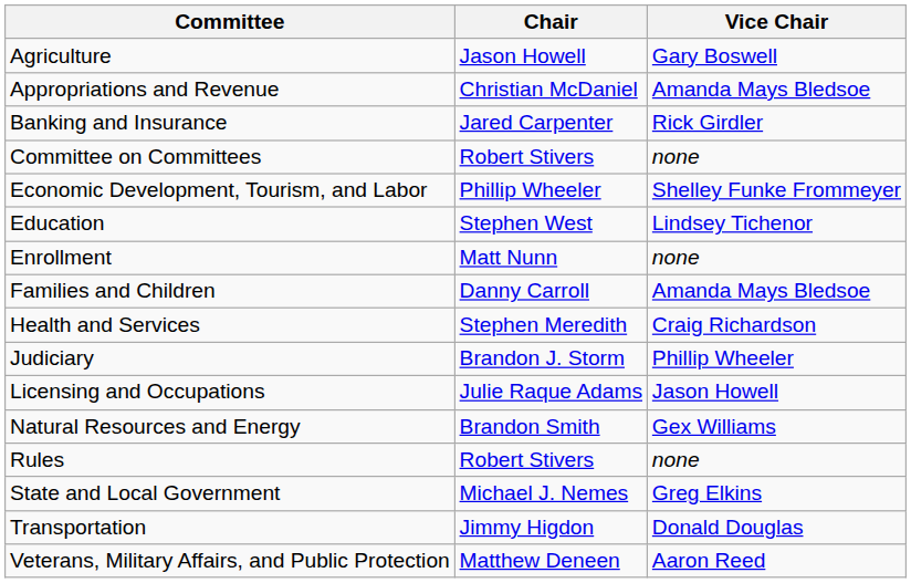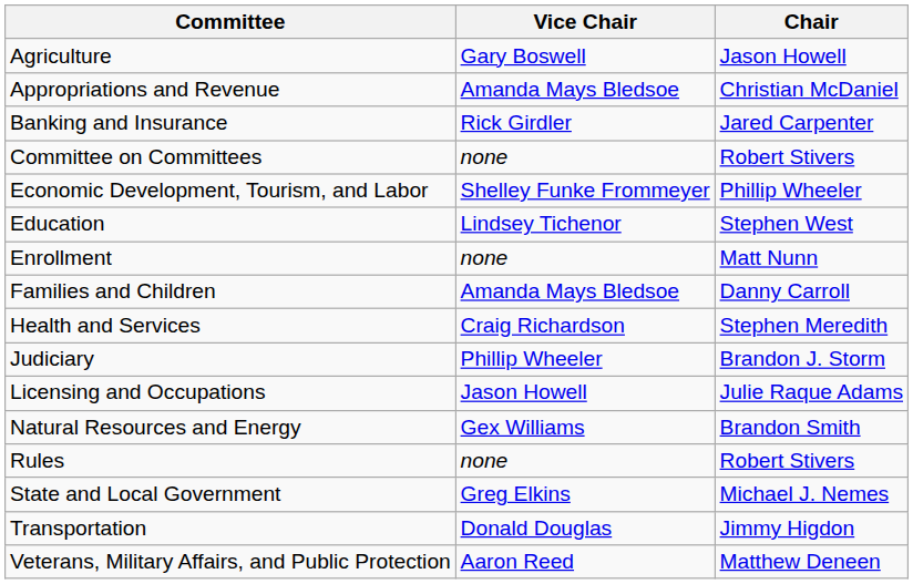 <table class="wikitable">
 <tr>
 <th>Committee</th>
+<th>Vice Chair</th>
 <th>Chair</th>
-<th>Vice Chair</th>
 </tr>
 <tr>
 <td>Agriculture</td>
+<td><a href='#'>Gary Boswell</a></td>
 <td><a href='#'>Jason Howell</a></td>
-<td><a href='#'>Gary Boswell</a></td>
 </tr>
 <tr>
 <td>Appropriations and Revenue</td>
+<td><a href='#'>Amanda Mays Bledsoe</a></td>
 <td><a href='#'>Christian McDaniel</a></td>
-<td><a href='#'>Amanda Mays Bledsoe</a></td>
 </tr>
 <tr>
 <td>Banking and Insurance</td>
+<td><a href='#'>Rick Girdler</a></td>
 <td><a href='#'>Jared Carpenter</a></td>
-<td><a href='#'>Rick Girdler</a></td>
 </tr>
 <tr>
 <td>Committee on Committees</td>
+<td><em>none</em></td>
 <td><a href='#'>Robert Stivers</a></td>
-<td><em>none</em></td>
 </tr>
 <tr>
 <td>Economic Development, Tourism, and Labor</td>
+<td><a href='#'>Shelley Funke Frommeyer</a></td>
 <td><a href='#'>Phillip Wheeler</a></td>
-<td><a href='#'>Shelley Funke Frommeyer</a></td>
 </tr>
 <tr>
 <td>Education</td>
+<td><a href='#'>Lindsey Tichenor</a></td>
 <td><a href='#'>Stephen West</a></td>
-<td><a href='#'>Lindsey Tichenor</a></td>
 </tr>
 <tr>
 <td>Enrollment</td>
+<td><em>none</em></td>
 <td><a href='#'>Matt Nunn</a></td>
-<td><em>none</em></td>
 </tr>
 <tr>
 <td>Families and Children</td>
+<td><a href='#'>Amanda Mays Bledsoe</a></td>
 <td><a href='#'>Danny Carroll</a></td>
-<td><a href='#'>Amanda Mays Bledsoe</a></td>
 </tr>
 <tr>
 <td>Health and Services</td>
+<td><a href='#'>Craig Richardson</a></td>
 <td><a href='#'>Stephen Meredith</a></td>
-<td><a href='#'>Craig Richardson</a></td>
 </tr>
 <tr>
 <td>Judiciary</td>
+<td><a href='#'>Phillip Wheeler</a></td>
 <td><a href='#'>Brandon J. Storm</a></td>
-<td><a href='#'>Phillip Wheeler</a></td>
 </tr>
 <tr>
 <td>Licensing and Occupations</td>
+<td><a href='#'>Jason Howell</a></td>
 <td><a href='#'>Julie Raque Adams</a></td>
-<td><a href='#'>Jason Howell</a></td>
 </tr>
 <tr>
 <td>Natural Resources and Energy</td>
+<td><a href='#'>Gex Williams</a></td>
 <td><a href='#'>Brandon Smith</a></td>
-<td><a href='#'>Gex Williams</a></td>
 </tr>
 <tr>
 <td>Rules</td>
+<td><em>none</em></td>
 <td><a href='#'>Robert Stivers</a></td>
-<td><em>none</em></td>
 </tr>
 <tr>
 <td>State and Local Government</td>
+<td><a href='#'>Greg Elkins</a></td>
 <td><a href='#'>Michael J. Nemes</a></td>
-<td><a href='#'>Greg Elkins</a></td>
 </tr>
 <tr>
 <td>Transportation</td>
+<td><a href='#'>Donald Douglas</a></td>
 <td><a href='#'>Jimmy Higdon</a></td>
-<td><a href='#'>Donald Douglas</a></td>
 </tr>
 <tr>
 <td>Veterans, Military Affairs, and Public Protection</td>
+<td><a href='#'>Aaron Reed</a></td>
 <td><a href='#'>Matthew Deneen</a></td>
-<td><a href='#'>Aaron Reed</a></td>
 </tr>
 </table>
